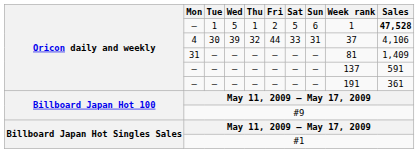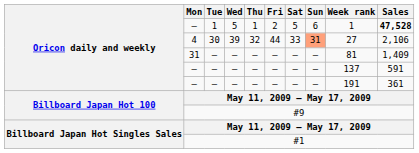 <table class="wikitable" style="text-align:center" cellpadding="2">
 <tr>
 <th rowspan=6><a href='#'>Oricon</a> daily and weekly</th>
 <th>Mon</th>
 <th>Tue</th>
 <th>Wed</th>
 <th>Thu</th>
 <th>Fri</th>
 <th>Sat</th>
 <th>Sun</th>
 <th>Week rank</th>
 <th>Sales</th>
 </tr>
 <tr>
 <td>–</td>
 <td>1</td>
 <td>5</td>
 <td>1</td>
 <td>2</td>
 <td>5</td>
 <td>6</td>
 <td>1</td>
 <td><strong>47,528</strong></td>
 </tr>
 <tr>
 <td>4</td>
 <td>30</td>
 <td>39</td>
 <td>32</td>
 <td>44</td>
 <td>33</td>
-<td>31</td>
-<td>37</td>
-<td>4,106</td>
+<td style="background: lightsalmon;">31</td>
+<td>27</td>
+<td>2,106</td>
 </tr>
 <tr>
 <td>31</td>
 <td>–</td>
 <td>–</td>
 <td>–</td>
 <td>–</td>
 <td>–</td>
 <td>–</td>
 <td>81</td>
 <td>1,409</td>
 </tr>
 <tr>
 <td>–</td>
 <td>–</td>
 <td>–</td>
 <td>–</td>
 <td>–</td>
 <td>–</td>
 <td>–</td>
 <td>137</td>
 <td>591</td>
 </tr>
 <tr>
 <td>–</td>
 <td>–</td>
 <td>–</td>
 <td>–</td>
 <td>–</td>
 <td>–</td>
 <td>–</td>
 <td>191</td>
 <td>361</td>
 </tr>
 <tr>
 <th rowspan=2><a href='#'>Billboard Japan Hot 100</a></th>
 <th colspan=9>May 11, 2009 – May 17, 2009</th>
 </tr>
 <tr>
 <td colspan=9>#9</td>
 </tr>
 <tr>
 <th rowspan=2>Billboard Japan Hot Singles Sales</th>
 <th colspan=9>May 11, 2009 – May 17, 2009</th>
 </tr>
 <tr>
 <td colspan=9>#1</td>
 </tr>
 </table>
